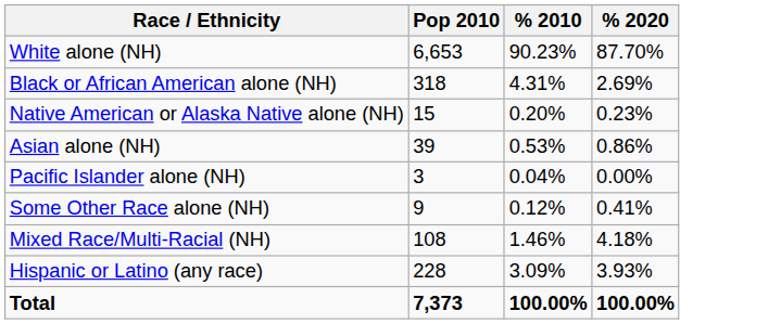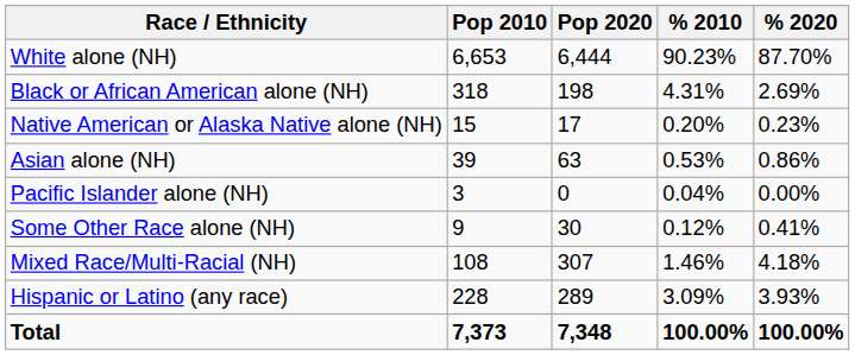 <table class="wikitable">
 <tr>
 <th>Race / Ethnicity</th>
 <th>Pop 2010</th>
+<th>Pop 2020</th>
 <th>% 2010</th>
 <th>% 2020</th>
 </tr>
 <tr>
 <td><a href='#'>White</a> alone (NH)</td>
 <td>6,653</td>
+<td>6,444</td>
 <td>90.23%</td>
 <td>87.70%</td>
 </tr>
 <tr>
 <td><a href='#'>Black or African American</a> alone (NH)</td>
 <td>318</td>
+<td>198</td>
 <td>4.31%</td>
 <td>2.69%</td>
 </tr>
 <tr>
 <td><a href='#'>Native American</a> or <a href='#'>Alaska Native</a> alone (NH)</td>
 <td>15</td>
+<td>17</td>
 <td>0.20%</td>
 <td>0.23%</td>
 </tr>
 <tr>
 <td><a href='#'>Asian</a> alone (NH)</td>
 <td>39</td>
+<td>63</td>
 <td>0.53%</td>
 <td>0.86%</td>
 </tr>
 <tr>
 <td><a href='#'>Pacific Islander</a> alone (NH)</td>
 <td>3</td>
+<td>0</td>
 <td>0.04%</td>
 <td>0.00%</td>
 </tr>
 <tr>
 <td><a href='#'>Some Other Race</a> alone (NH)</td>
 <td>9</td>
+<td>30</td>
 <td>0.12%</td>
 <td>0.41%</td>
 </tr>
 <tr>
 <td><a href='#'>Mixed Race/Multi-Racial</a> (NH)</td>
 <td>108</td>
+<td>307</td>
 <td>1.46%</td>
 <td>4.18%</td>
 </tr>
 <tr>
 <td><a href='#'>Hispanic or Latino</a> (any race)</td>
 <td>228</td>
+<td>289</td>
 <td>3.09%</td>
 <td>3.93%</td>
 </tr>
 <tr>
 <td><strong>Total</strong></td>
 <td><strong>7,373</strong></td>
+<td><strong>7,348</strong></td>
 <td><strong>100.00%</strong></td>
 <td><strong>100.00%</strong></td>
 </tr>
 </table>
